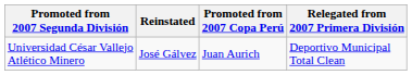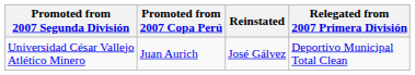 <table class="wikitable">
 <tr>
 <th>Promoted from<br><a href='#'>2007 Segunda División</a></th>
+<th>Promoted from<br><a href='#'>2007 Copa Perú</a></th>
 <th>Reinstated</th>
-<th>Promoted from<br><a href='#'>2007 Copa Perú</a></th>
 <th>Relegated from<br><a href='#'>2007 Primera División</a></th>
 </tr>
 <tr>
 <td> <a href='#'>Universidad César Vallejo</a> <br> <a href='#'>Atlético Minero</a> </td>
+<td> <a href='#'>Juan Aurich</a> </td>
 <td> <a href='#'>José Gálvez</a></td>
-<td> <a href='#'>Juan Aurich</a> </td>
 <td> <a href='#'>Deportivo Municipal</a> <br> <a href='#'>Total Clean</a> </td>
 </tr>
 </table>
